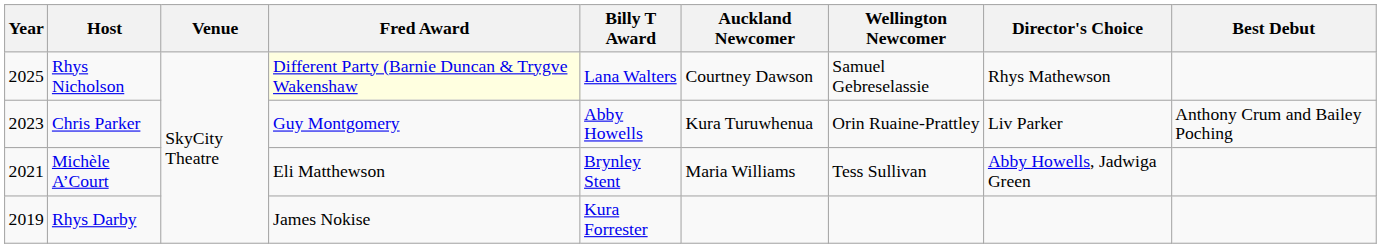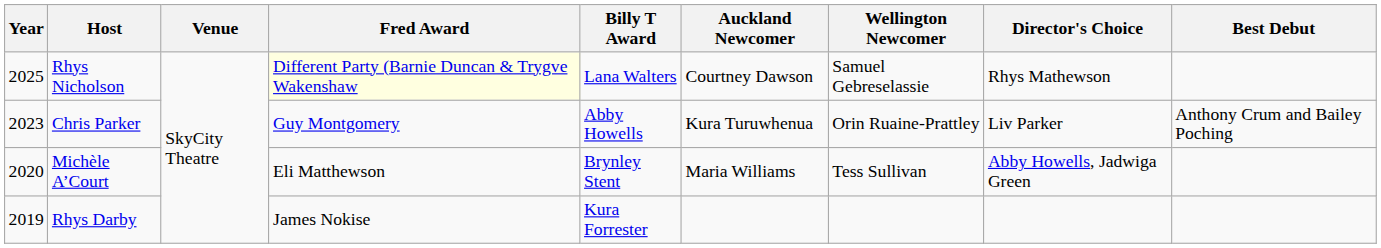 <table class="wikitable">
 <tr>
 <th>Year</th>
 <th>Host</th>
 <th>Venue</th>
 <th>Fred Award</th>
 <th>Billy T Award</th>
 <th>Auckland Newcomer</th>
 <th>Wellington Newcomer</th>
 <th>Director's Choice</th>
 <th>Best Debut</th>
 </tr>
 <tr>
 <td>2025</td>
 <td><a href='#'>Rhys Nicholson</a></td>
 <td rowspan="4">SkyCity Theatre</td>
 <td style="background: lightyellow;"><a href='#'>Different Party (Barnie Duncan & Trygve Wakenshaw</a></td>
 <td><a href='#'>Lana Walters</a></td>
 <td>Courtney Dawson</td>
 <td>Samuel Gebreselassie</td>
 <td>Rhys Mathewson</td>
 <td></td>
 </tr>
 <tr>
 <td>2023</td>
 <td><a href='#'>Chris Parker</a></td>
 <td><a href='#'>Guy Montgomery</a></td>
 <td><a href='#'>Abby Howells</a></td>
 <td>Kura Turuwhenua</td>
 <td>Orin Ruaine-Prattley</td>
 <td>Liv Parker</td>
 <td>Anthony Crum and Bailey Poching</td>
 </tr>
 <tr>
-<td>2021</td>
+<td>2020</td>
 <td><a href='#'>Michèle A’Court</a></td>
 <td>Eli Matthewson</td>
 <td><a href='#'>Brynley Stent</a></td>
 <td>Maria Williams</td>
 <td>Tess Sullivan</td>
 <td><a href='#'>Abby Howells</a>, Jadwiga Green</td>
 <td></td>
 </tr>
 <tr>
 <td>2019</td>
 <td><a href='#'>Rhys Darby</a></td>
 <td>James Nokise</td>
 <td><a href='#'>Kura Forrester</a></td>
 <td></td>
 <td></td>
 <td></td>
 <td></td>
 </tr>
 </table>
